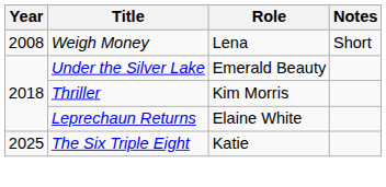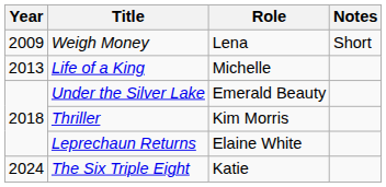 <table class="wikitable sortable">
 <tr>
 <th>Year</th>
 <th>Title</th>
 <th>Role</th>
 <th>Notes</th>
 </tr>
 <tr>
-<td>2008</td>
+<td>2009</td>
 <td><em>Weigh Money</em></td>
 <td>Lena</td>
 <td>Short</td>
+</tr>
+<tr>
+<td>2013</td>
+<td><em><a href='#'>Life of a King</a></em></td>
+<td>Michelle</td>
+<td></td>
 </tr>
 <tr>
 <td rowspan="3">2018</td>
 <td><em><a href='#'>Under the Silver Lake</a></em></td>
 <td>Emerald Beauty</td>
 <td></td>
 </tr>
 <tr>
 <td><em><a href='#'>Thriller</a></em></td>
 <td>Kim Morris</td>
 <td></td>
 </tr>
 <tr>
 <td><em><a href='#'>Leprechaun Returns</a></em></td>
 <td>Elaine White</td>
 <td></td>
 </tr>
 <tr>
-<td>2025</td>
+<td>2024</td>
 <td><em><a href='#'>The Six Triple Eight</a></em></td>
 <td>Katie</td>
 <td></td>
 </tr>
 </table>
